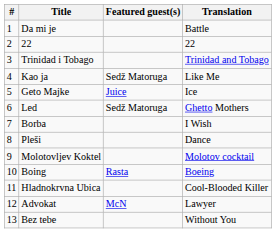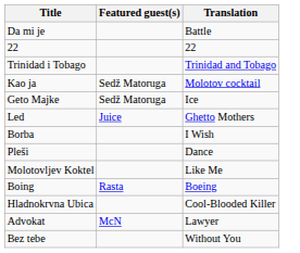 <table class="wikitable sortable">
 <tr>
-<th>#</th>
 <th>Title</th>
 <th>Featured guest(s)</th>
 <th>Translation</th>
 </tr>
 <tr>
-<td>1</td>
 <td>Da mi je</td>
 <td></td>
 <td>Battle</td>
 </tr>
 <tr>
-<td>2</td>
 <td>22</td>
 <td></td>
 <td>22</td>
 </tr>
 <tr>
-<td>3</td>
 <td>Trinidad i Tobago</td>
 <td></td>
 <td><a href='#'>Trinidad and Tobago</a></td>
 </tr>
 <tr>
-<td>4</td>
 <td>Kao ja</td>
 <td>Sedž Matoruga</td>
-<td>Like Me</td>
+<td><a href='#'>Molotov cocktail</a></td>
 </tr>
 <tr>
-<td>5</td>
 <td>Geto Majke</td>
-<td><a href='#'>Juice</a></td>
+<td>Sedž Matoruga</td>
 <td>Ice</td>
 </tr>
 <tr>
-<td>6</td>
 <td>Led</td>
-<td>Sedž Matoruga</td>
+<td><a href='#'>Juice</a></td>
 <td><a href='#'>Ghetto</a> Mothers</td>
 </tr>
 <tr>
-<td>7</td>
 <td>Borba</td>
 <td></td>
 <td>I Wish</td>
 </tr>
 <tr>
-<td>8</td>
 <td>Pleši</td>
 <td></td>
 <td>Dance</td>
 </tr>
 <tr>
-<td>9</td>
 <td>Molotovljev Koktel</td>
 <td></td>
-<td><a href='#'>Molotov cocktail</a></td>
+<td>Like Me</td>
 </tr>
 <tr>
-<td>10</td>
 <td>Boing</td>
 <td><a href='#'>Rasta</a></td>
 <td><a href='#'>Boeing</a></td>
 </tr>
 <tr>
-<td>11</td>
 <td>Hladnokrvna Ubica</td>
 <td></td>
 <td>Cool-Blooded Killer</td>
 </tr>
 <tr>
-<td>12</td>
 <td>Advokat</td>
 <td><a href='#'>McN</a></td>
 <td>Lawyer</td>
 </tr>
 <tr>
-<td>13</td>
 <td>Bez tebe</td>
 <td></td>
 <td>Without You</td>
 </tr>
 </table>
